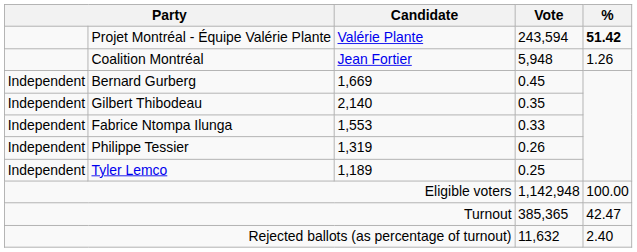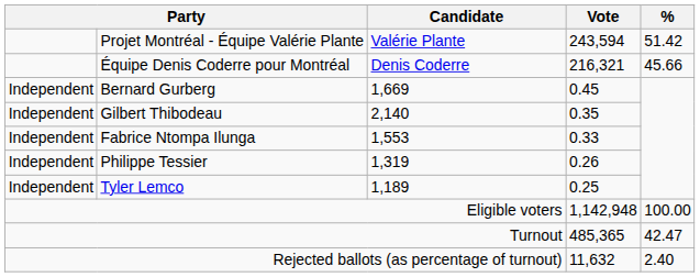 <table class="wikitable">
 <tr>
 <th width="100px" colspan="2">Party</th>
 <th width="200px">Candidate</th>
 <th width="50px">Vote</th>
 <th width="30px">%</th>
 </tr>
 <tr>
 <td> </td>
 <td>Projet Montréal - Équipe Valérie Plante</td>
 <td><a href='#'>Valérie Plante</a></td>
 <td>243,594</td>
-<td><strong>51.42</strong></td>
+<td>51.42</td>
 </tr>
 <tr>
 <td> </td>
-<td>Coalition Montréal</td>
-<td><a href='#'>Jean Fortier</a></td>
-<td>5,948</td>
-<td>1.26</td>
+<td>Équipe Denis Coderre pour Montréal</td>
+<td><a href='#'>Denis Coderre</a></td>
+<td>216,321</td>
+<td>45.66</td>
 </tr>
 <tr>
 <td>Independent</td>
 <td>Bernard Gurberg</td>
 <td>1,669</td>
 <td>0.45</td>
 </tr>
 <tr>
 <td>Independent</td>
 <td>Gilbert Thibodeau</td>
 <td>2,140</td>
 <td>0.35</td>
 </tr>
 <tr>
 <td>Independent</td>
 <td>Fabrice Ntompa Ilunga</td>
 <td>1,553</td>
 <td>0.33</td>
 </tr>
 <tr>
 <td>Independent</td>
 <td>Philippe Tessier</td>
 <td>1,319</td>
 <td>0.26</td>
 </tr>
 <tr>
 <td>Independent</td>
 <td><a href='#'>Tyler Lemco</a></td>
 <td>1,189</td>
 <td>0.25</td>
 </tr>
 <tr>
 <td colspan="3" align="right">Eligible voters</td>
 <td>1,142,948</td>
 <td>100.00</td>
 </tr>
 <tr>
 <td colspan="3" align="right">Turnout</td>
-<td>385,365</td>
+<td>485,365</td>
 <td>42.47</td>
 </tr>
 <tr>
 <td colspan="3" align="right">Rejected ballots (as percentage of turnout)</td>
 <td>11,632</td>
 <td>2.40</td>
 </tr>
 </table>
